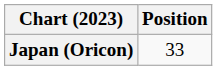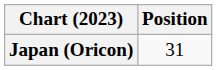 <table class="wikitable plainrowheaders" style="text-align:center">
 <tr>
 <th scope="col">Chart (2023)</th>
 <th scope="col">Position</th>
 </tr>
 <tr>
 <th scope="row">Japan (Oricon)</th>
-<td>33</td>
+<td>31</td>
 </tr>
 </table>
